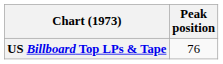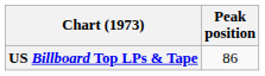 <table class="wikitable sortable plainrowheaders" style="text-align:center">
 <tr>
 <th scope="col">Chart (1973)</th>
 <th scope="col">Peak<br> position</th>
 </tr>
 <tr>
 <th scope="row">US <a href='#'><em>Billboard</em> Top LPs & Tape</a></th>
-<td align="center">76</td>
+<td align="center">86</td>
 </tr>
 </table>
